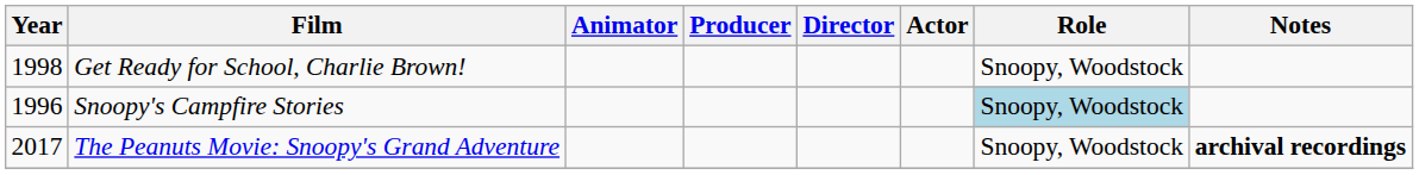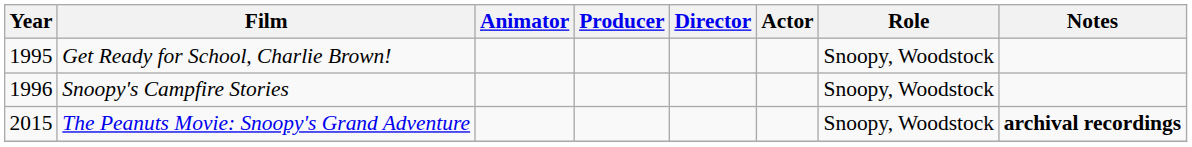 <table class="wikitable sortable">
 <tr>
 <th>Year</th>
 <th>Film</th>
 <th><a href='#'>Animator</a></th>
 <th><a href='#'>Producer</a></th>
 <th><a href='#'>Director</a></th>
 <th>Actor</th>
 <th>Role</th>
 <th>Notes</th>
 </tr>
 <tr>
-<td>1998</td>
+<td>1995</td>
 <td><em>Get Ready for School, Charlie Brown!</em></td>
 <td></td>
 <td></td>
 <td></td>
 <td></td>
 <td>Snoopy, Woodstock</td>
 <td></td>
 </tr>
 <tr>
 <td>1996</td>
 <td><em>Snoopy's Campfire Stories</em></td>
 <td></td>
 <td></td>
 <td></td>
 <td></td>
-<td style="background: lightblue;">Snoopy, Woodstock</td>
+<td>Snoopy, Woodstock</td>
 <td></td>
 </tr>
 <tr>
-<td>2017</td>
+<td>2015</td>
 <td><em><a href='#'>The Peanuts Movie: Snoopy's Grand Adventure</a></em></td>
 <td></td>
 <td></td>
 <td></td>
 <td></td>
 <td>Snoopy, Woodstock</td>
 <td><strong>archival recordings</strong></td>
 </tr>
 <tr>
 </tr>
 </table>
